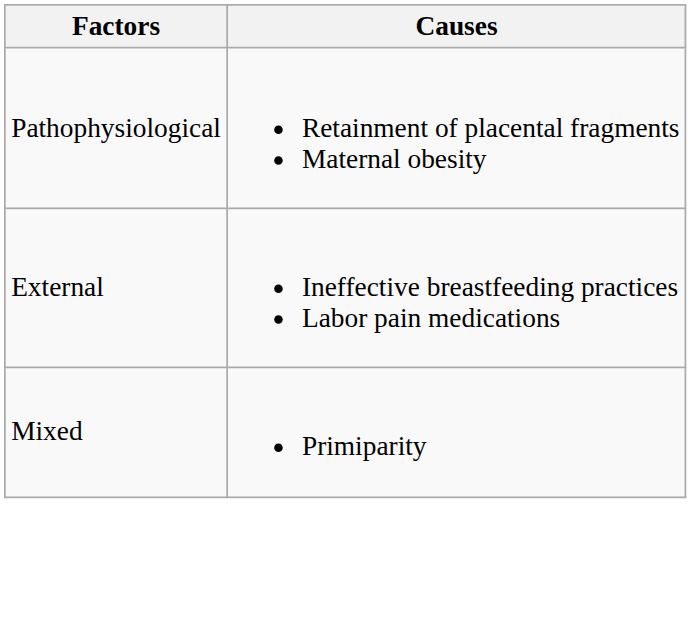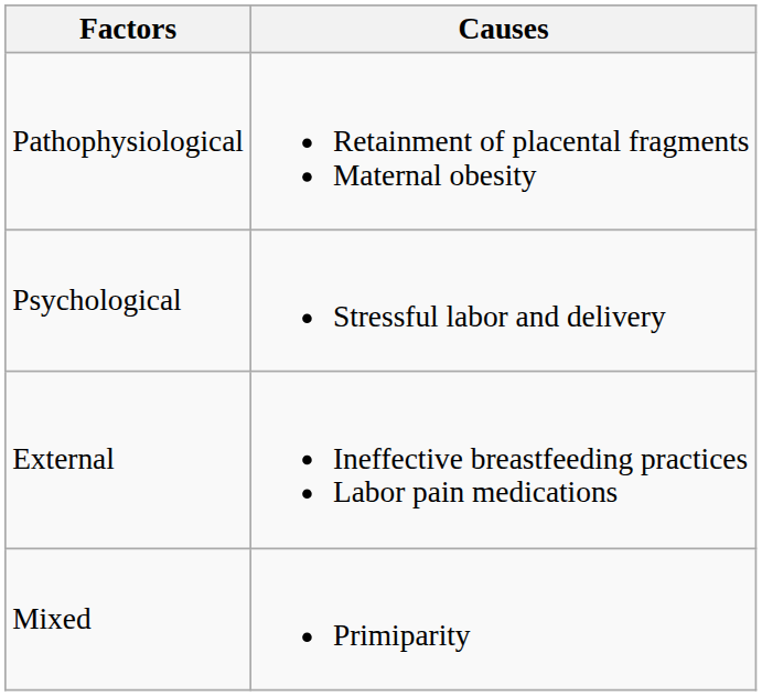 <table class="wikitable">
 <tr>
 <th>Factors</th>
 <th>Causes</th>
 </tr>
 <tr>
 <td>Pathophysiological</td>
 <td><br><ul><li>Retainment of placental fragments</li><li>Maternal obesity</li></ul></td>
 </tr>
 <tr>
+<td>Psychological</td>
+<td><br><ul><li>Stressful labor and delivery</li></ul></td>
+</tr>
+<tr>
 <td>External</td>
 <td><br><ul><li>Ineffective breastfeeding practices</li><li>Labor pain medications</li></ul></td>
 </tr>
 <tr>
 <td>Mixed</td>
 <td><br><ul><li>Primiparity</li></ul></td>
 </tr>
 </table>
